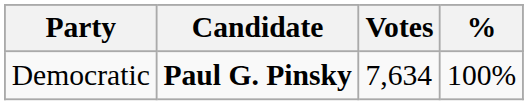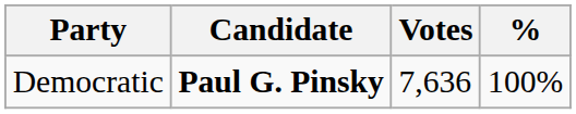 <table class="wikitable">
 <tr>
 <th>Party</th>
 <th>Candidate</th>
 <th>Votes</th>
 <th>%</th>
 </tr>
 <tr>
 <td>Democratic</td>
 <td><strong>Paul G. Pinsky</strong></td>
-<td>7,634</td>
+<td>7,636</td>
 <td>100%</td>
 </tr>
 </table>
